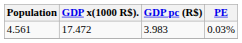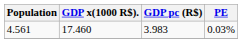 <table class="wikitable" border="1">
 <tr>
 <th>Population </th>
 <th><a href='#'>GDP</a> x(1000 R$).</th>
 <th><a href='#'>GDP pc</a> (R$)</th>
 <th><a href='#'>PE</a></th>
 </tr>
 <tr>
 <td>4.561</td>
-<td>17.472</td>
+<td>17.460</td>
 <td>3.983</td>
 <td>0.03%</td>
 </tr>
 <tr>
 </tr>
 </table>
